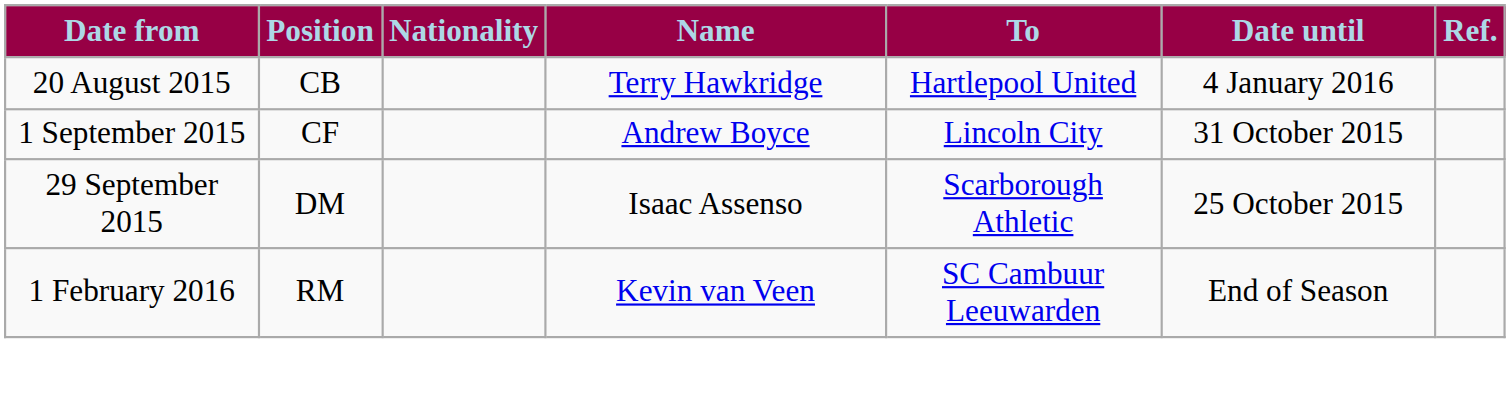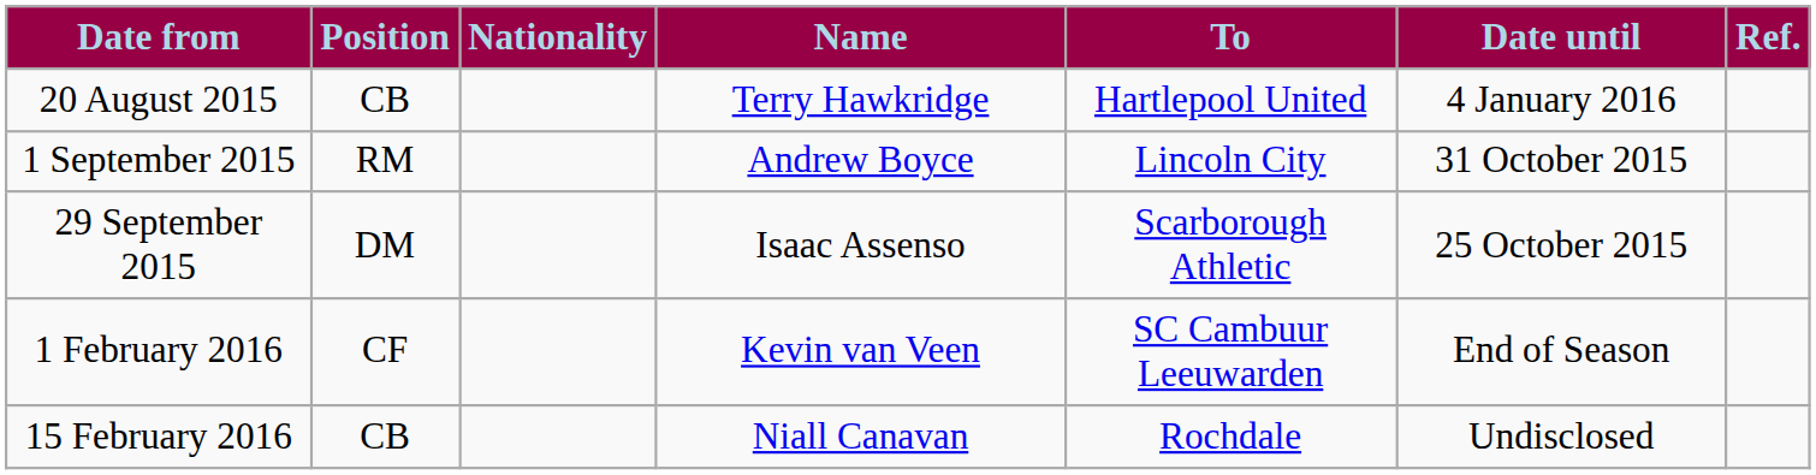 <table class="wikitable"  style="text-align:center; font-size:90%; ">
 <tr>
 <th style="background:#970045; color:#ADD8E6; width:110px;">Date from</th>
 <th style="background:#970045; color:#ADD8E6; width:50px;">Position</th>
 <th style="background:#970045; color:#ADD8E6; width:50px;">Nationality</th>
 <th style="background:#970045; color:#ADD8E6; width:150px;">Name</th>
 <th style="background:#970045; color:#ADD8E6; width:120px;">To</th>
 <th style="background:#970045; color:#ADD8E6; width:120px;">Date until</th>
 <th style="background:#970045; color:#ADD8E6; width:25px;">Ref.</th>
 </tr>
 <tr>
 <td>20 August 2015</td>
 <td>CB</td>
 <td></td>
 <td><a href='#'>Terry Hawkridge</a></td>
 <td><a href='#'>Hartlepool United</a></td>
 <td>4 January 2016</td>
 <td></td>
 </tr>
 <tr>
 <td>1 September 2015</td>
-<td>CF</td>
+<td>RM</td>
 <td></td>
 <td><a href='#'>Andrew Boyce</a></td>
 <td><a href='#'>Lincoln City</a></td>
 <td>31 October 2015</td>
 <td></td>
 </tr>
 <tr>
 <td>29 September 2015</td>
 <td>DM</td>
 <td></td>
 <td>Isaac Assenso</td>
 <td><a href='#'>Scarborough Athletic</a></td>
 <td>25 October 2015</td>
 <td></td>
 </tr>
 <tr>
 <td>1 February 2016</td>
-<td>RM</td>
+<td>CF</td>
 <td></td>
 <td><a href='#'>Kevin van Veen</a></td>
 <td><a href='#'>SC Cambuur Leeuwarden</a></td>
 <td>End of Season</td>
 <td></td>
 </tr>
+<tr>
+<td>15 February 2016</td>
+<td>CB</td>
+<td></td>
+<td><a href='#'>Niall Canavan</a></td>
+<td><a href='#'>Rochdale</a></td>
+<td>Undisclosed</td>
+<td></td>
+</tr>
 </table>
